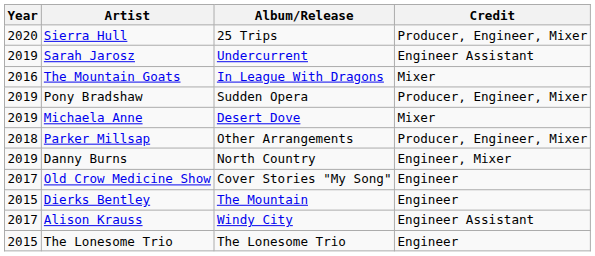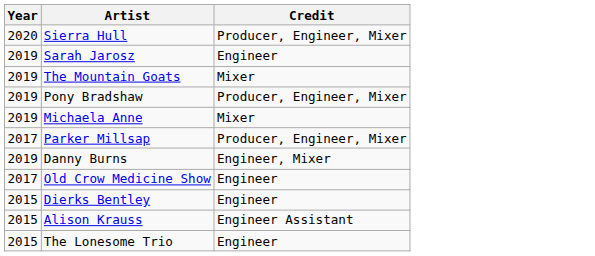 <table class="wikitable">
 <tr>
 <th>Year</th>
 <th>Artist</th>
-<th>Album/Release</th>
 <th>Credit</th>
 </tr>
 <tr>
 <td>2020</td>
 <td><a href='#'>Sierra Hull</a></td>
-<td>25 Trips</td>
 <td>Producer, Engineer, Mixer</td>
 </tr>
 <tr>
 <td>2019</td>
 <td><a href='#'>Sarah Jarosz</a></td>
-<td><a href='#'>Undercurrent</a></td>
-<td>Engineer Assistant</td>
+<td>Engineer</td>
 </tr>
 <tr>
-<td>2016</td>
+<td>2019</td>
 <td><a href='#'>The Mountain Goats</a></td>
-<td><a href='#'>In League With Dragons</a></td>
 <td>Mixer</td>
 </tr>
 <tr>
 <td>2019</td>
 <td>Pony Bradshaw</td>
-<td>Sudden Opera</td>
 <td>Producer, Engineer, Mixer</td>
 </tr>
 <tr>
 <td>2019</td>
 <td><a href='#'>Michaela Anne</a></td>
-<td><a href='#'>Desert Dove</a></td>
 <td>Mixer</td>
 </tr>
 <tr>
-<td>2018</td>
+<td>2017</td>
 <td><a href='#'>Parker Millsap</a></td>
-<td>Other Arrangements</td>
 <td>Producer, Engineer, Mixer</td>
 </tr>
 <tr>
 <td>2019</td>
 <td>Danny Burns</td>
-<td>North Country</td>
 <td>Engineer, Mixer</td>
 </tr>
 <tr>
 <td>2017</td>
 <td><a href='#'>Old Crow Medicine Show</a></td>
-<td>Cover Stories "My Song"</td>
 <td>Engineer</td>
 </tr>
 <tr>
 <td>2015</td>
 <td><a href='#'>Dierks Bentley</a></td>
-<td><a href='#'>The Mountain</a></td>
 <td>Engineer</td>
 </tr>
 <tr>
-<td>2017</td>
+<td>2015</td>
 <td><a href='#'>Alison Krauss</a></td>
-<td><a href='#'>Windy City</a></td>
 <td>Engineer Assistant</td>
 </tr>
 <tr>
 <td>2015</td>
 <td>The Lonesome Trio</td>
-<td>The Lonesome Trio</td>
 <td>Engineer</td>
 </tr>
 </table>
